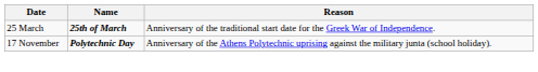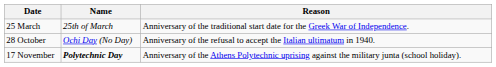 <table class="wikitable" style="font-size:90%; width:800px;">
 <tr>
 <th>Date</th>
 <th>Name</th>
 <th>Reason</th>
 </tr>
 <tr>
 <td>25 March</td>
-<td><strong><em>25th of March</em></strong></td>
+<td><em>25th of March</em></td>
 <td>Anniversary of the traditional start date for the <a href='#'>Greek War of Independence</a>.</td>
+</tr>
+<tr>
+<td>28 October</td>
+<td><em><a href='#'>Ochi Day</a> (No Day)</em></td>
+<td>Anniversary of the refusal to accept the <a href='#'>Italian ultimatum</a> in 1940.</td>
 </tr>
 <tr>
 <td>17 November</td>
 <td><strong><em>Polytechnic Day</em></strong></td>
 <td>Anniversary of the <a href='#'>Athens Polytechnic uprising</a> against the military junta (school holiday).</td>
 </tr>
 </table>
